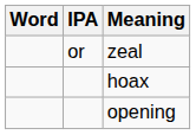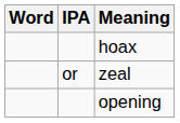 <table class="wikitable">
 <tr>
 <th>Word</th>
 <th>IPA</th>
 <th>Meaning</th>
+</tr>
+<tr>
+<td><em></em></td>
+<td></td>
+<td>hoax</td>
 </tr>
 <tr>
 <td><em></em></td>
 <td> or </td>
 <td>zeal</td>
 </tr>
 <tr>
 <td><em></em></td>
 <td></td>
-<td>hoax</td>
-</tr>
-<tr>
-<td><em></em></td>
-<td></td>
 <td>opening</td>
 </tr>
 </table>
